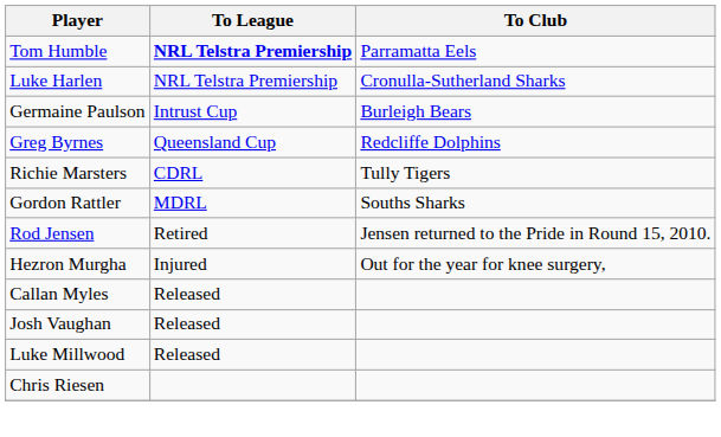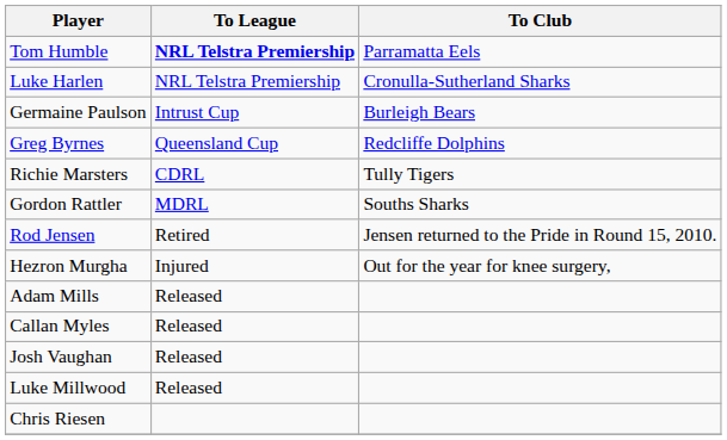 <table class="wikitable" style="font-size:90%">
 <tr bgcolor="#efefef">
 <th width=" ">Player</th>
 <th width=" ">To League</th>
 <th width=" ">To Club</th>
 </tr>
 <tr>
 <td> <a href='#'>Tom Humble</a></td>
 <td><strong><a href='#'>NRL Telstra Premiership</a></strong></td>
 <td> <a href='#'>Parramatta Eels</a></td>
 </tr>
 <tr>
 <td> <a href='#'>Luke Harlen</a></td>
 <td><a href='#'>NRL Telstra Premiership</a></td>
 <td> <a href='#'>Cronulla-Sutherland Sharks</a></td>
 </tr>
 <tr>
 <td> Germaine Paulson</td>
 <td><a href='#'>Intrust Cup</a></td>
 <td> <a href='#'>Burleigh Bears</a></td>
 </tr>
 <tr>
 <td> <a href='#'>Greg Byrnes</a></td>
 <td><a href='#'>Queensland Cup</a></td>
 <td> <a href='#'>Redcliffe Dolphins</a></td>
 </tr>
 <tr>
 <td> Richie Marsters</td>
 <td><a href='#'>CDRL</a></td>
 <td> Tully Tigers</td>
 </tr>
 <tr>
 <td> Gordon Rattler</td>
 <td><a href='#'>MDRL</a></td>
 <td> Souths Sharks</td>
 </tr>
 <tr>
 <td> <a href='#'>Rod Jensen</a></td>
 <td>Retired</td>
 <td>Jensen returned to the Pride in Round 15, 2010.</td>
 </tr>
 <tr>
 <td> Hezron Murgha</td>
 <td>Injured</td>
 <td>Out for the year for knee surgery,</td>
 </tr>
 <tr>
+<td> Adam Mills</td>
+<td>Released</td>
+<td></td>
+</tr>
+<tr>
 <td> Callan Myles</td>
 <td>Released</td>
 <td></td>
 </tr>
 <tr>
 <td> Josh Vaughan</td>
 <td>Released</td>
 <td></td>
 </tr>
 <tr>
 <td> Luke Millwood</td>
 <td>Released</td>
 <td></td>
 </tr>
 <tr>
 <td> Chris Riesen</td>
 <td></td>
 <td></td>
 </tr>
 <tr>
 </tr>
 </table>
